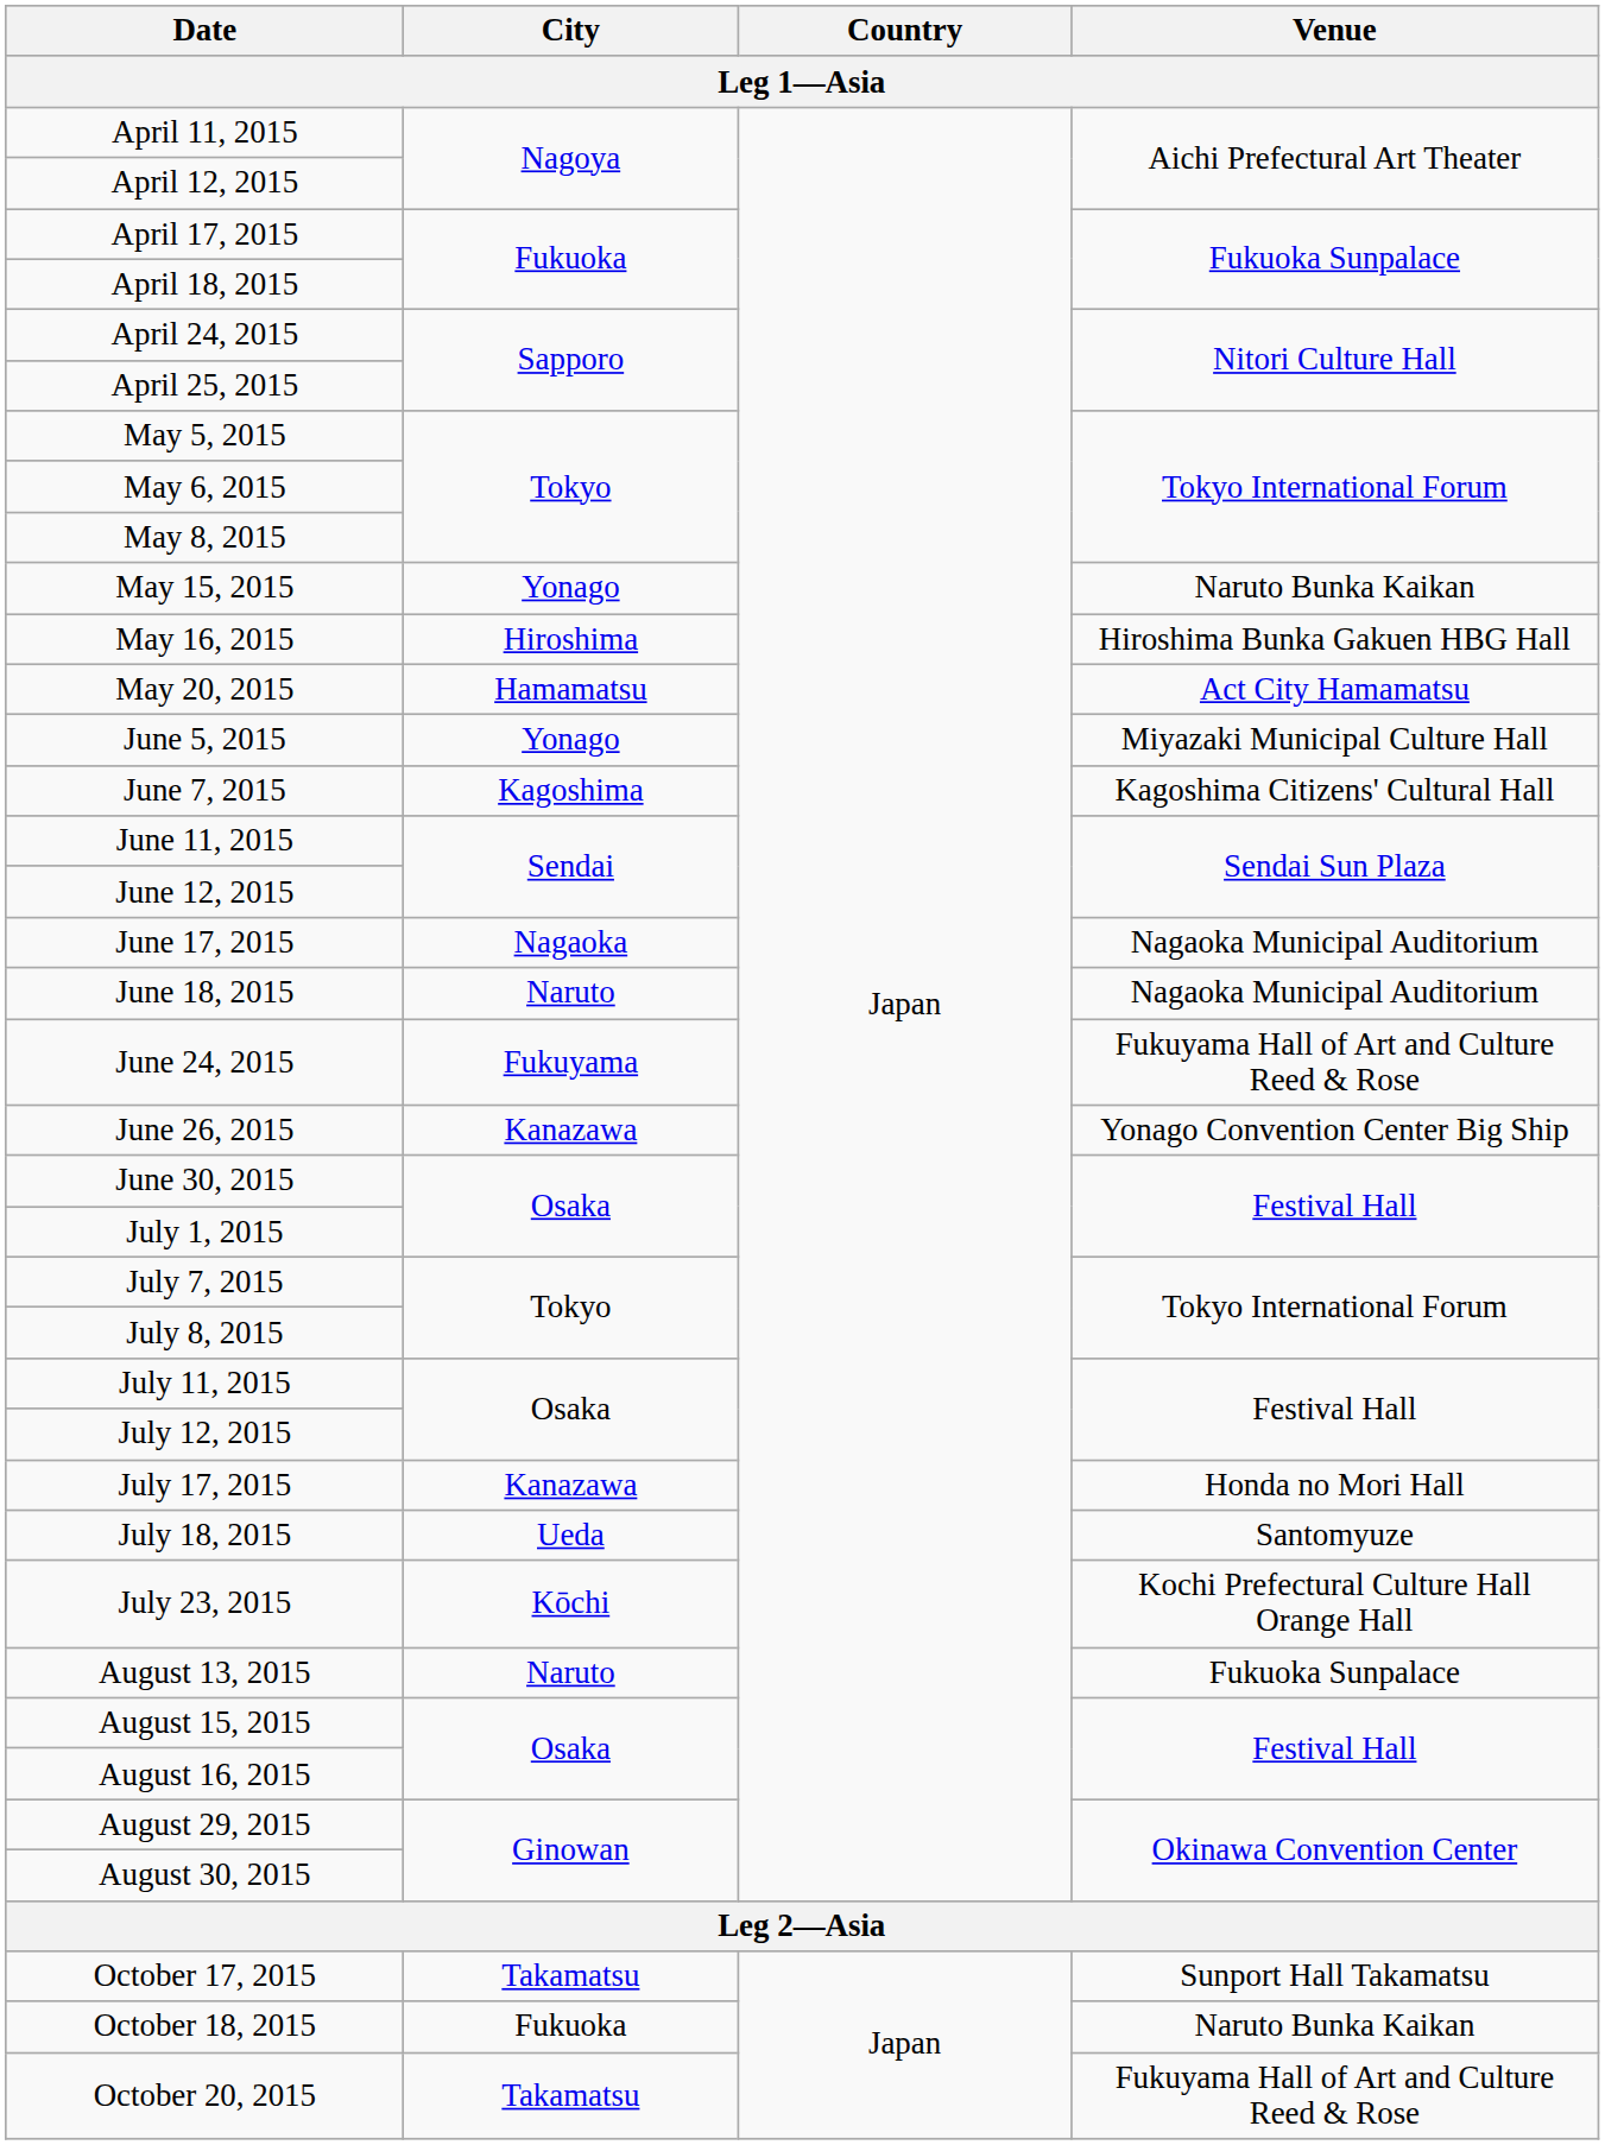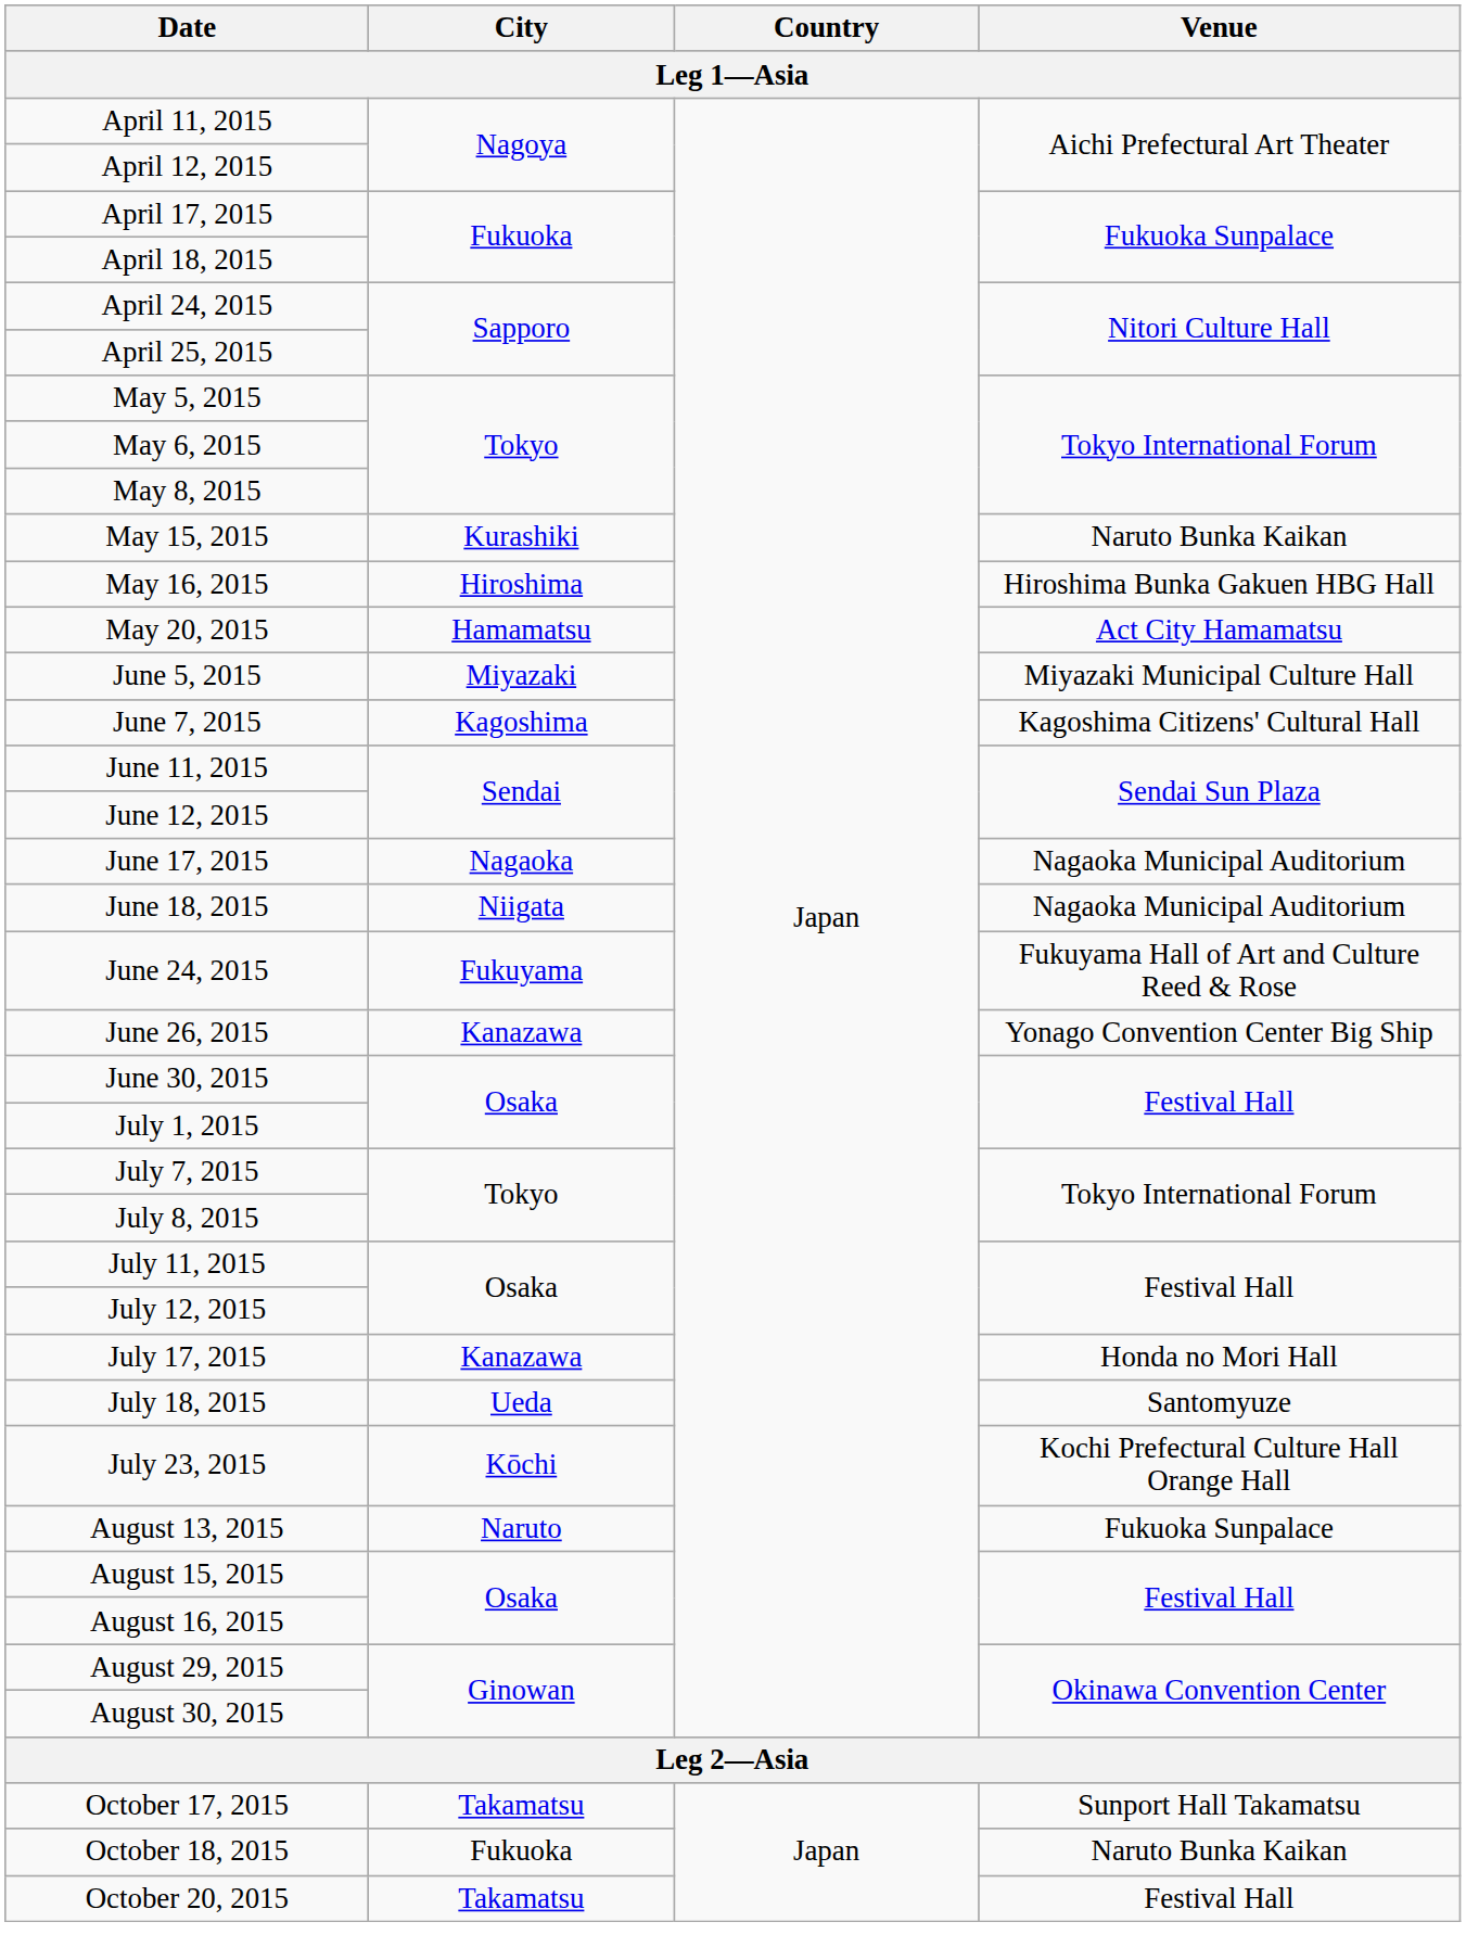 <table class="wikitable plainrowheaders" style="text-align:center;">
 <tr>
 <th scope="col" style="width:12em;">Date</th>
 <th scope="col" style="width:10em;">City</th>
 <th scope="col" style="width:10em;">Country</th>
 <th scope="col" style="width:16em;">Venue</th>
 </tr>
 <tr>
 <th colspan="4">Leg 1—Asia</th>
 </tr>
 <tr>
 <td>April 11, 2015</td>
 <td rowspan="2"><a href='#'>Nagoya</a></td>
 <td rowspan="34">Japan</td>
 <td rowspan="2">Aichi Prefectural Art Theater</td>
 </tr>
 <tr>
 <td>April 12, 2015</td>
 </tr>
 <tr>
 <td>April 17, 2015</td>
 <td rowspan="2"><a href='#'>Fukuoka</a></td>
 <td rowspan="2"><a href='#'>Fukuoka Sunpalace</a></td>
 </tr>
 <tr>
 <td>April 18, 2015</td>
 </tr>
 <tr>
 <td>April 24, 2015</td>
 <td rowspan="2"><a href='#'>Sapporo</a></td>
 <td rowspan="2"><a href='#'>Nitori Culture Hall</a></td>
 </tr>
 <tr>
 <td>April 25, 2015</td>
 </tr>
 <tr>
 <td>May 5, 2015</td>
 <td rowspan="3"><a href='#'>Tokyo</a></td>
 <td rowspan="3"><a href='#'>Tokyo International Forum</a></td>
 </tr>
 <tr>
 <td>May 6, 2015</td>
 </tr>
 <tr>
 <td>May 8, 2015</td>
 </tr>
 <tr>
 <td>May 15, 2015</td>
-<td><a href='#'>Yonago</a></td>
+<td><a href='#'>Kurashiki</a></td>
 <td>Naruto Bunka Kaikan</td>
 </tr>
 <tr>
 <td>May 16, 2015</td>
 <td><a href='#'>Hiroshima</a></td>
 <td>Hiroshima Bunka Gakuen HBG Hall</td>
 </tr>
 <tr>
 <td>May 20, 2015</td>
 <td><a href='#'>Hamamatsu</a></td>
 <td><a href='#'>Act City Hamamatsu</a></td>
 </tr>
 <tr>
 <td>June 5, 2015</td>
-<td><a href='#'>Yonago</a></td>
+<td><a href='#'>Miyazaki</a></td>
 <td>Miyazaki Municipal Culture Hall</td>
 </tr>
 <tr>
 <td>June 7, 2015</td>
 <td><a href='#'>Kagoshima</a></td>
 <td>Kagoshima Citizens' Cultural Hall</td>
 </tr>
 <tr>
 <td>June 11, 2015</td>
 <td rowspan="2"><a href='#'>Sendai</a></td>
 <td rowspan="2"><a href='#'>Sendai Sun Plaza</a></td>
 </tr>
 <tr>
 <td>June 12, 2015</td>
 </tr>
 <tr>
 <td>June 17, 2015</td>
 <td><a href='#'>Nagaoka</a></td>
 <td>Nagaoka Municipal Auditorium</td>
 </tr>
 <tr>
 <td>June 18, 2015</td>
-<td><a href='#'>Naruto</a></td>
+<td><a href='#'>Niigata</a></td>
 <td>Nagaoka Municipal Auditorium</td>
 </tr>
 <tr>
 <td>June 24, 2015</td>
 <td><a href='#'>Fukuyama</a></td>
 <td>Fukuyama Hall of Art and Culture<br>Reed & Rose</td>
 </tr>
 <tr>
 <td>June 26, 2015</td>
 <td><a href='#'>Kanazawa</a></td>
 <td>Yonago Convention Center Big Ship</td>
 </tr>
 <tr>
 <td>June 30, 2015</td>
 <td rowspan="2"><a href='#'>Osaka</a></td>
 <td rowspan="2"><a href='#'>Festival Hall</a></td>
 </tr>
 <tr>
 <td>July 1, 2015</td>
 </tr>
 <tr>
 <td>July 7, 2015</td>
 <td rowspan="2">Tokyo</td>
 <td rowspan="2">Tokyo International Forum</td>
 </tr>
 <tr>
 <td>July 8, 2015</td>
 </tr>
 <tr>
 <td>July 11, 2015</td>
 <td rowspan="2">Osaka</td>
 <td rowspan="2">Festival Hall</td>
 </tr>
 <tr>
 <td>July 12, 2015</td>
 </tr>
 <tr>
 <td>July 17, 2015</td>
 <td><a href='#'>Kanazawa</a></td>
 <td>Honda no Mori Hall</td>
 </tr>
 <tr>
 <td>July 18, 2015</td>
 <td><a href='#'>Ueda</a></td>
 <td>Santomyuze</td>
 </tr>
 <tr>
 <td>July 23, 2015</td>
 <td><a href='#'>Kōchi</a></td>
 <td>Kochi Prefectural Culture Hall<br>Orange Hall</td>
 </tr>
 <tr>
 <td>August 13, 2015</td>
 <td><a href='#'>Naruto</a></td>
 <td>Fukuoka Sunpalace</td>
 </tr>
 <tr>
 <td>August 15, 2015</td>
 <td rowspan="2"><a href='#'>Osaka</a></td>
 <td rowspan="2"><a href='#'>Festival Hall</a></td>
 </tr>
 <tr>
 <td>August 16, 2015</td>
 </tr>
 <tr>
 <td>August 29, 2015</td>
 <td rowspan="2"><a href='#'>Ginowan</a></td>
 <td rowspan="2"><a href='#'>Okinawa Convention Center</a></td>
 </tr>
 <tr>
 <td>August 30, 2015</td>
 </tr>
 <tr>
 <th colspan="4">Leg 2—Asia</th>
 </tr>
 <tr>
 <td>October 17, 2015</td>
 <td><a href='#'>Takamatsu</a></td>
 <td rowspan="3">Japan</td>
 <td>Sunport Hall Takamatsu</td>
 </tr>
 <tr>
 <td>October 18, 2015</td>
 <td>Fukuoka</td>
 <td>Naruto Bunka Kaikan</td>
 </tr>
 <tr>
 <td>October 20, 2015</td>
 <td><a href='#'>Takamatsu</a></td>
-<td>Fukuyama Hall of Art and Culture<br>Reed & Rose</td>
+<td>Festival Hall</td>
 </tr>
 </table>
